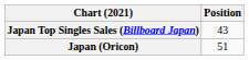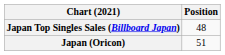 <table class="wikitable plainrowheaders" style="text-align:center">
 <tr>
 <th scope="col">Chart (2021)</th>
 <th scope="col">Position</th>
 </tr>
 <tr>
 <th scope="row">Japan Top Singles Sales (<em><a href='#'>Billboard Japan</a></em>)<br></th>
-<td>43</td>
+<td>48</td>
 </tr>
 <tr>
 <th scope="row">Japan (Oricon)<br></th>
 <td>51</td>
 </tr>
 </table>
